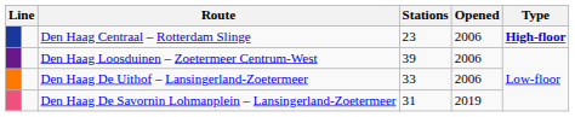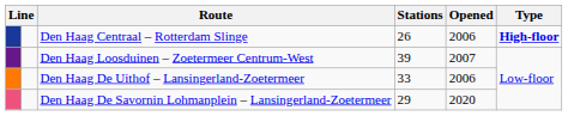 <table class="wikitable sortable">
 <tr>
 <th colspan="2">Line</th>
 <th>Route</th>
 <th>Stations</th>
 <th>Opened</th>
 <th>Type</th>
 </tr>
 <tr>
 <td style="background-color:#1A389A"></td>
 <td></td>
 <td><a href='#'>Den Haag Centraal</a> – <a href='#'>Rotterdam Slinge</a></td>
-<td>23</td>
+<td>26</td>
 <td>2006</td>
 <td><strong><a href='#'>High-floor</a></strong></td>
 </tr>
 <tr>
 <td style="background-color:#671888"></td>
 <td></td>
 <td><a href='#'>Den Haag Loosduinen</a> – <a href='#'>Zoetermeer Centrum-West</a></td>
 <td>39</td>
-<td>2006</td>
+<td>2007</td>
 <td rowspan="3"><a href='#'>Low-floor</a></td>
 </tr>
 <tr>
 <td style="background-color:#FF7800"></td>
 <td></td>
 <td><a href='#'>Den Haag De Uithof</a> – <a href='#'>Lansingerland-Zoetermeer</a></td>
 <td>33</td>
 <td>2006</td>
 </tr>
 <tr>
 <th style="background-color:#EF517D"></th>
 <td></td>
 <td><a href='#'>Den Haag De Savornin Lohmanplein</a> – <a href='#'>Lansingerland-Zoetermeer</a></td>
-<td>31</td>
-<td>2019</td>
+<td>29</td>
+<td>2020</td>
 </tr>
 </table>
